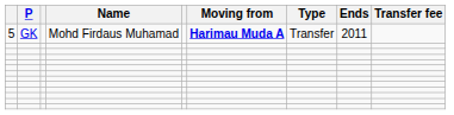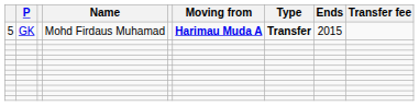 <table class="wikitable sortable" style="text-align:center;">
 <tr>
 <th></th>
 <th><a href='#'>P</a></th>
 <th></th>
 <th>Name</th>
 <th></th>
 <th>Moving from</th>
 <th>Type</th>
 <th>Ends</th>
 <th>Transfer fee</th>
 </tr>
 <tr>
 <td>5</td>
 <td><a href='#'>GK</a></td>
 <td></td>
 <td align=left>Mohd Firdaus Muhamad</td>
 <td></td>
 <td align=left><strong><a href='#'>Harimau Muda A</a></strong></td>
-<td>Transfer</td>
-<td>2011</td>
+<td><strong>Transfer</strong></td>
+<td>2015</td>
 <td></td>
 </tr>
 <tr>
 <td></td>
 <td></td>
 <td></td>
 <td align="left"></td>
 <td></td>
 <td align="left"></td>
 <td></td>
 <td></td>
 <td></td>
 </tr>
 <tr>
 <td></td>
 <td></td>
 <td></td>
 <td align="left"></td>
 <td></td>
 <td align="left"></td>
 <td></td>
 <td></td>
 <td></td>
 </tr>
 <tr>
 <td></td>
 <td></td>
 <td></td>
 <td align="left"></td>
 <td></td>
 <td align="left"></td>
 <td></td>
 <td></td>
 <td></td>
 </tr>
 <tr>
 <td></td>
 <td></td>
 <td></td>
 <td align="left"></td>
 <td></td>
 <td align="left"></td>
 <td></td>
 <td></td>
 <td></td>
 </tr>
 <tr>
 <td></td>
 <td></td>
 <td></td>
 <td align="left"></td>
 <td></td>
 <td align="left"></td>
 <td></td>
 <td></td>
 <td></td>
 </tr>
 <tr>
 <td></td>
 <td></td>
 <td></td>
 <td align="left"></td>
 <td></td>
 <td align="left"></td>
 <td></td>
 <td></td>
 <td></td>
 </tr>
 <tr>
 <td></td>
 <td></td>
 <td></td>
 <td align="left"></td>
 <td></td>
 <td align="left"></td>
 <td></td>
 <td></td>
 <td></td>
 </tr>
 <tr>
 <td></td>
 <td></td>
 <td></td>
 <td align="left"></td>
 <td></td>
 <td align="left"></td>
 <td></td>
 <td></td>
 <td></td>
 </tr>
 <tr>
 <td></td>
 <td></td>
 <td></td>
 <td align="left"></td>
 <td></td>
 <td align="left"></td>
 <td></td>
 <td></td>
 <td></td>
 </tr>
 <tr>
 <td></td>
 <td></td>
 <td></td>
 <td align="left"></td>
 <td></td>
 <td align="left"></td>
 <td></td>
 <td></td>
 <td></td>
 </tr>
 <tr>
 <td></td>
 <td></td>
 <td></td>
 <td align="left"></td>
 <td></td>
 <td align="left"></td>
 <td></td>
 <td></td>
 <td></td>
 </tr>
 <tr>
 <td></td>
 <td></td>
 <td></td>
 <td align="left"></td>
 <td></td>
 <td align="left"></td>
 <td></td>
 <td></td>
 <td></td>
 </tr>
 </table>
